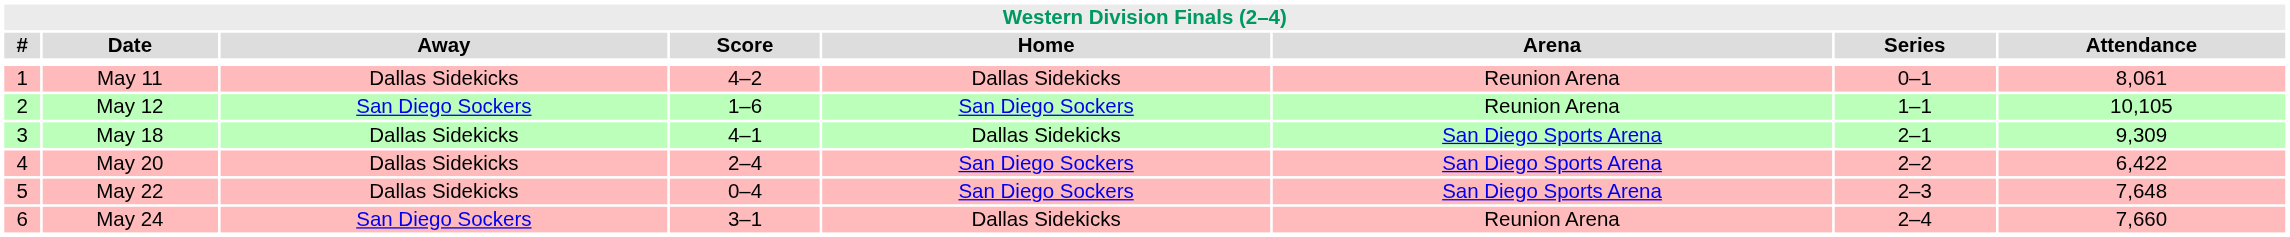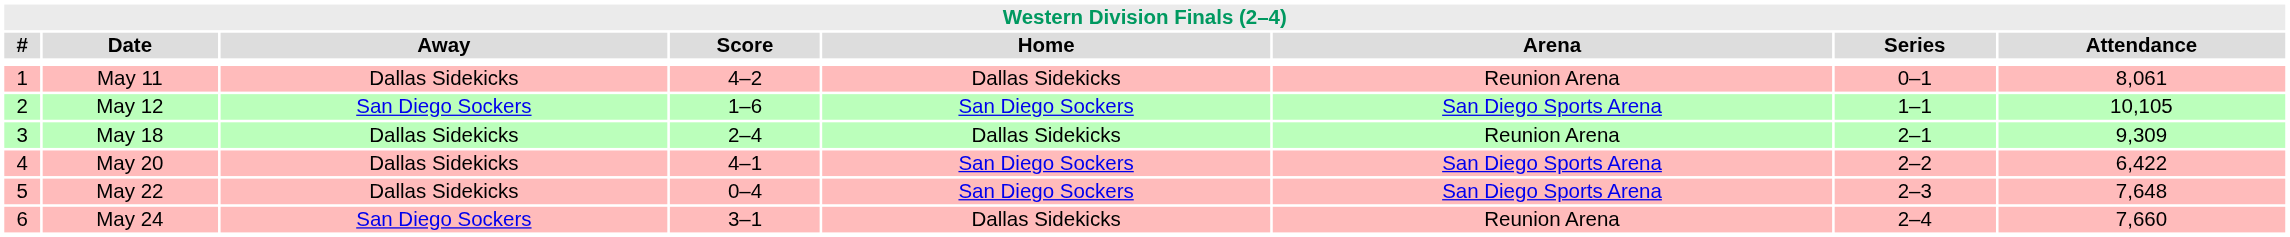 <table class="toccolours collapsible collapsed" width=90% style="clear:both; margin:1.5em auto; text-align:center;">
 <tr>
 <th colspan=11 style="background:#EBEBEB; color:#009960;">Western Division Finals (2–4)</th>
 </tr>
 <tr align="center" bgcolor="#dddddd">
 <td><strong>#</strong></td>
 <td><strong>Date</strong></td>
 <td><strong>Away</strong></td>
 <td><strong>Score</strong></td>
 <td><strong>Home</strong></td>
 <td><strong>Arena</strong></td>
 <td><strong>Series</strong></td>
 <td><strong>Attendance</strong></td>
 </tr>
 <tr align="center" bgcolor="#ccffcc">
 </tr>
 <tr>
 </tr>
 <tr align="center" bgcolor="#ffbbbb">
 <td>1</td>
 <td>May 11</td>
 <td>Dallas Sidekicks</td>
 <td>4–2</td>
 <td>Dallas Sidekicks</td>
 <td>Reunion Arena</td>
 <td>0–1</td>
 <td>8,061</td>
 </tr>
 <tr align="center" bgcolor="#bbffbb">
 <td>2</td>
 <td>May 12</td>
 <td><a href='#'>San Diego Sockers</a></td>
 <td>1–6</td>
 <td><a href='#'>San Diego Sockers</a></td>
-<td>Reunion Arena</td>
+<td><a href='#'>San Diego Sports Arena</a></td>
 <td>1–1</td>
 <td>10,105</td>
 </tr>
 <tr align="center" bgcolor="#bbffbb">
 <td>3</td>
 <td>May 18</td>
 <td>Dallas Sidekicks</td>
-<td>4–1</td>
+<td>2–4</td>
 <td>Dallas Sidekicks</td>
-<td><a href='#'>San Diego Sports Arena</a></td>
+<td>Reunion Arena</td>
 <td>2–1</td>
 <td>9,309</td>
 </tr>
 <tr align="center" bgcolor="#ffbbbb">
 <td>4</td>
 <td>May 20</td>
 <td>Dallas Sidekicks</td>
-<td>2–4</td>
+<td>4–1</td>
 <td><a href='#'>San Diego Sockers</a></td>
 <td><a href='#'>San Diego Sports Arena</a></td>
 <td>2–2</td>
 <td>6,422</td>
 </tr>
 <tr align="center" bgcolor="#ffbbbb">
 <td>5</td>
 <td>May 22</td>
 <td>Dallas Sidekicks</td>
 <td>0–4</td>
 <td><a href='#'>San Diego Sockers</a></td>
 <td><a href='#'>San Diego Sports Arena</a></td>
 <td>2–3</td>
 <td>7,648</td>
 </tr>
 <tr align="center" bgcolor="#ffbbbb">
 <td>6</td>
 <td>May 24</td>
 <td><a href='#'>San Diego Sockers</a></td>
 <td>3–1</td>
 <td>Dallas Sidekicks</td>
 <td>Reunion Arena</td>
 <td>2–4</td>
 <td>7,660</td>
 </tr>
 </table>
